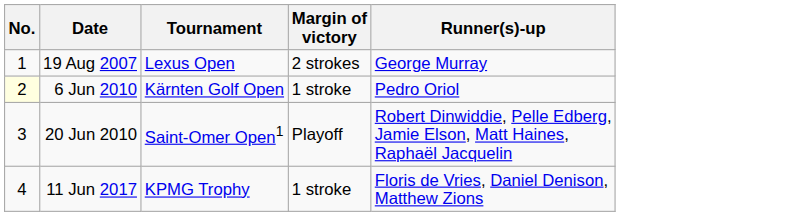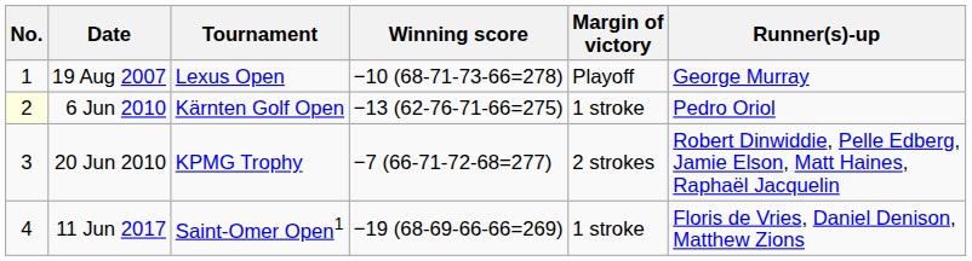 <table class="wikitable" style="font-size:95%;">
 <tr>
 <th>No.</th>
 <th>Date</th>
 <th>Tournament</th>
+<th>Winning score</th>
 <th>Margin of<br>victory</th>
 <th>Runner(s)-up</th>
 </tr>
 <tr>
 <td align=center>1</td>
 <td align=right>19 Aug <a href='#'>2007</a></td>
 <td><a href='#'>Lexus Open</a></td>
-<td>2 strokes</td>
+<td>−10 (68-71-73-66=278)</td>
+<td>Playoff</td>
 <td> <a href='#'>George Murray</a></td>
 </tr>
 <tr>
 <td align=center style="background: lightyellow;">2</td>
 <td align=right>6 Jun <a href='#'>2010</a></td>
 <td><a href='#'>Kärnten Golf Open</a></td>
+<td>−13 (62-76-71-66=275)</td>
 <td>1 stroke</td>
 <td> <a href='#'>Pedro Oriol</a></td>
 </tr>
 <tr>
 <td align=center>3</td>
 <td align=right>20 Jun 2010</td>
-<td><a href='#'>Saint-Omer Open</a><sup>1</sup></td>
-<td>Playoff</td>
+<td><a href='#'>KPMG Trophy</a></td>
+<td>−7 (66-71-72-68=277)</td>
+<td>2 strokes</td>
 <td> <a href='#'>Robert Dinwiddie</a>,  <a href='#'>Pelle Edberg</a>,<br> <a href='#'>Jamie Elson</a>,  <a href='#'>Matt Haines</a>,<br> <a href='#'>Raphaël Jacquelin</a></td>
 </tr>
 <tr>
 <td align=center>4</td>
 <td align=right>11 Jun <a href='#'>2017</a></td>
-<td><a href='#'>KPMG Trophy</a></td>
+<td><a href='#'>Saint-Omer Open</a><sup>1</sup></td>
+<td>−19 (68-69-66-66=269)</td>
 <td>1 stroke</td>
 <td> <a href='#'>Floris de Vries</a>,  <a href='#'>Daniel Denison</a>,<br> <a href='#'>Matthew Zions</a></td>
 </tr>
 </table>
